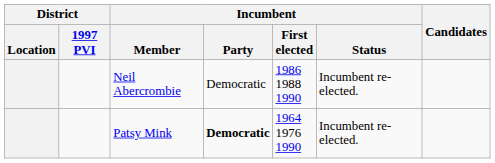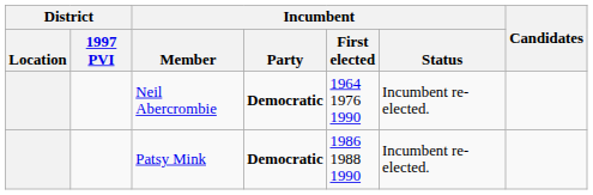 <table class="wikitable sortable">
 <tr>
 <th colspan=2>District</th>
 <th colspan=4>Incumbent</th>
 <th rowspan=2 class="unsortable">Candidates</th>
 </tr>
 <tr valign=bottom>
 <th>Location</th>
 <th><a href='#'>1997 PVI</a></th>
 <th>Member</th>
 <th>Party</th>
 <th>First<br>elected</th>
 <th>Status</th>
 </tr>
 <tr>
 <th></th>
 <td></td>
 <td><a href='#'>Neil Abercrombie</a></td>
-<td>Democratic</td>
-<td><a href='#'>1986 </a><br>1988 <br><a href='#'>1990</a></td>
+<td><strong>Democratic</strong></td>
+<td><a href='#'>1964</a><br>1976 <br><a href='#'>1990 </a></td>
 <td>Incumbent re-elected.</td>
 <td></td>
 </tr>
 <tr>
 <th></th>
 <td></td>
 <td><a href='#'>Patsy Mink</a></td>
 <td><strong>Democratic</strong></td>
-<td><a href='#'>1964</a><br>1976 <br><a href='#'>1990 </a></td>
+<td><a href='#'>1986 </a><br>1988 <br><a href='#'>1990</a></td>
 <td>Incumbent re-elected.</td>
 <td></td>
 </tr>
 </table>
